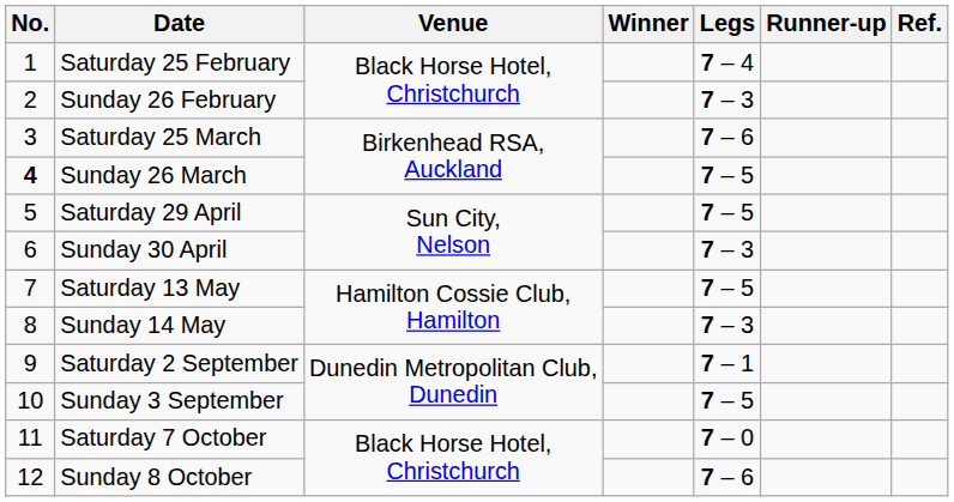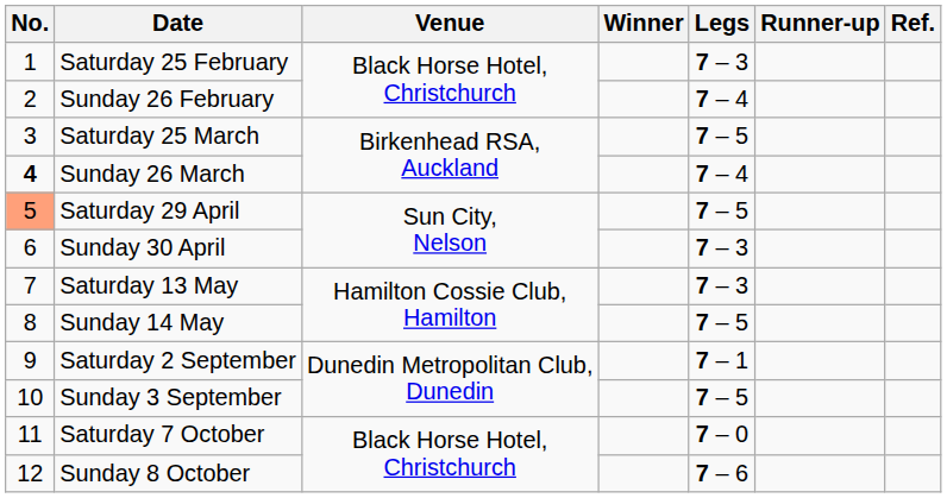 <table class="wikitable">
 <tr>
 <th>No.</th>
 <th>Date</th>
 <th>Venue</th>
 <th>Winner</th>
 <th>Legs</th>
 <th>Runner-up</th>
 <th>Ref.</th>
 </tr>
 <tr>
 <td align=center>1</td>
 <td align=left><span>Saturday 25 February</span></td>
 <td align="center" rowspan="2">Black Horse Hotel,<br> <a href='#'>Christchurch</a></td>
 <td align="right"></td>
-<td align="center"><strong>7</strong> – 4</td>
+<td align="center"><strong>7</strong> – 3</td>
 <td></td>
 <td align="center"></td>
 </tr>
 <tr>
 <td align=center>2</td>
 <td align=left><span>Sunday 26 February</span></td>
 <td align="right"></td>
-<td align="center"><strong>7</strong> – 3</td>
+<td align="center"><strong>7</strong> – 4</td>
 <td></td>
 <td align="center"></td>
 </tr>
 <tr>
 <td align=center>3</td>
 <td align=left>Saturday 25 March</td>
 <td align="center" rowspan="2">Birkenhead RSA,<br> <a href='#'>Auckland</a></td>
 <td align="right"></td>
-<td align="center"><strong>7</strong> – 6</td>
+<td align="center"><strong>7</strong> – 5</td>
 <td></td>
 <td align="center"></td>
 </tr>
 <tr>
 <td align=center><strong>4</strong></td>
 <td align=left>Sunday 26 March</td>
 <td align="right"></td>
-<td align="center"><strong>7</strong> – 5</td>
+<td align="center"><strong>7</strong> – 4</td>
 <td></td>
 <td align="center"></td>
 </tr>
 <tr>
-<td align=center>5</td>
+<td align=center style="background: lightsalmon;">5</td>
 <td align=left>Saturday 29 April</td>
 <td align="center" rowspan="2">Sun City,<br> <a href='#'>Nelson</a></td>
 <td align="right"></td>
 <td align="center"><strong>7</strong> – 5</td>
 <td></td>
 <td align="center"></td>
 </tr>
 <tr>
 <td align=center>6</td>
 <td align=left>Sunday 30 April</td>
 <td align="right"></td>
 <td align="center"><strong>7</strong> – 3</td>
 <td></td>
 <td align="center"></td>
 </tr>
 <tr>
 <td align=center>7</td>
 <td align=left><span>Saturday 13 May</span></td>
 <td align="center" rowspan="2">Hamilton Cossie Club,<br> <a href='#'>Hamilton</a></td>
 <td align="right"></td>
-<td align="center"><strong>7</strong> – 5</td>
+<td align="center"><strong>7</strong> – 3</td>
 <td></td>
 <td align="center"></td>
 </tr>
 <tr>
 <td align=center>8</td>
 <td align=left><span>Sunday 14 May</span></td>
 <td align="right"></td>
-<td align="center"><strong>7</strong> – 3</td>
+<td align="center"><strong>7</strong> – 5</td>
 <td></td>
 <td align="center"></td>
 </tr>
 <tr>
 <td align=center>9</td>
 <td align=left><span>Saturday 2 September</span></td>
 <td align="center" rowspan="2"><span>Dunedin Metropolitan Club</span>,<br> <a href='#'>Dunedin</a></td>
 <td align="right"></td>
 <td align="center"><strong>7</strong> – 1</td>
 <td></td>
 <td align="center"></td>
 </tr>
 <tr>
 <td align=center>10</td>
 <td align=left><span>Sunday 3 September</span></td>
 <td align="right"></td>
 <td align="center"><strong>7</strong> – 5</td>
 <td></td>
 <td align="center"></td>
 </tr>
 <tr>
 <td align=center>11</td>
 <td align=left>Saturday 7 October</td>
 <td align="center" rowspan="2">Black Horse Hotel,<br> <a href='#'>Christchurch</a></td>
 <td align="right"></td>
 <td align="center"><strong>7</strong> – 0</td>
 <td></td>
 <td align="center"></td>
 </tr>
 <tr>
 <td align=center>12</td>
 <td align=left>Sunday 8 October</td>
 <td align="right"></td>
 <td align="center"><strong>7</strong> – 6</td>
 <td></td>
 <td align="center"></td>
 </tr>
 </table>
